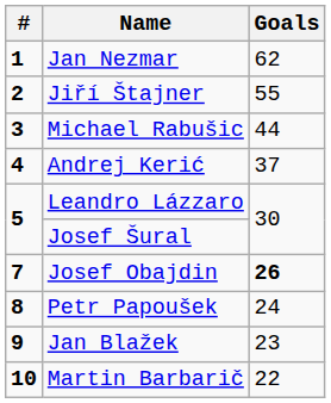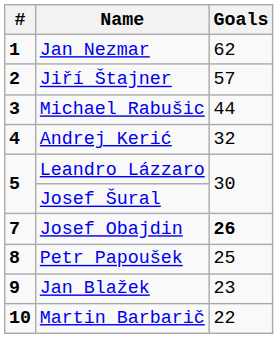 <table class="wikitable">
 <tr>
 <th>#</th>
 <th>Name</th>
 <th>Goals</th>
 </tr>
 <tr>
 <td><strong>1</strong></td>
 <td> <a href='#'>Jan Nezmar</a></td>
 <td>62</td>
 </tr>
 <tr>
 <td><strong>2</strong></td>
 <td> <a href='#'>Jiří Štajner</a></td>
-<td>55</td>
+<td>57</td>
 </tr>
 <tr>
 <td><strong>3</strong></td>
 <td> <a href='#'>Michael Rabušic</a></td>
 <td>44</td>
 </tr>
 <tr>
 <td><strong>4</strong></td>
 <td> <a href='#'>Andrej Kerić</a></td>
-<td>37</td>
+<td>32</td>
 </tr>
 <tr>
 <td rowspan="2"><strong>5</strong></td>
 <td> <a href='#'>Leandro Lázzaro</a></td>
 <td rowspan="2">30</td>
 </tr>
 <tr>
 <td> <a href='#'>Josef Šural</a></td>
 </tr>
 <tr>
 <td><strong>7</strong></td>
 <td> <a href='#'>Josef Obajdin</a></td>
 <td><strong>26</strong></td>
 </tr>
 <tr>
 <td><strong>8</strong></td>
 <td> <a href='#'>Petr Papoušek</a></td>
-<td>24</td>
+<td>25</td>
 </tr>
 <tr>
 <td><strong>9</strong></td>
 <td> <a href='#'>Jan Blažek</a></td>
 <td>23</td>
 </tr>
 <tr>
 <td><strong>10</strong></td>
 <td> <a href='#'>Martin Barbarič</a></td>
 <td>22</td>
 </tr>
 </table>
